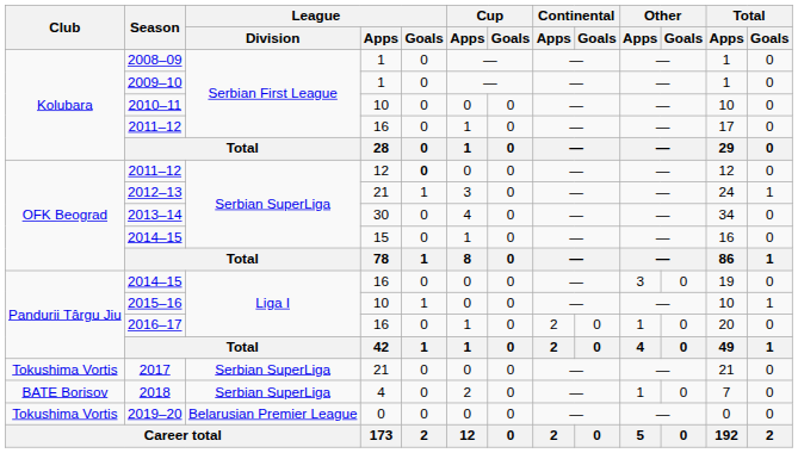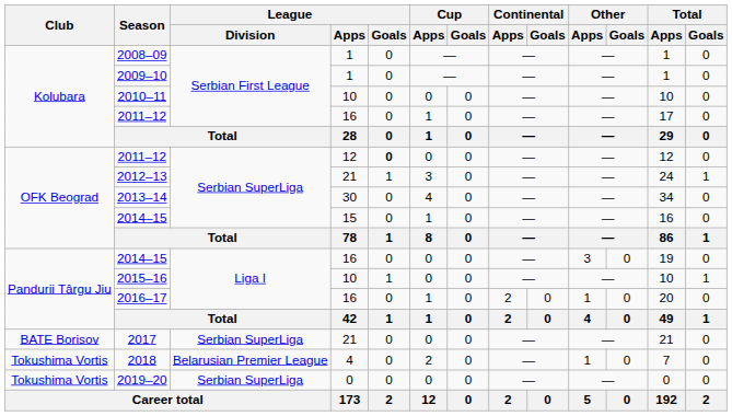 <table class="wikitable" style="text-align:center">
 <tr>
 <th rowspan="2">Club</th>
 <th rowspan="2">Season</th>
 <th colspan="3">League</th>
 <th colspan="2">Cup</th>
 <th colspan="2">Continental</th>
 <th colspan="2">Other</th>
 <th colspan="2">Total</th>
 </tr>
 <tr>
 <th>Division</th>
 <th>Apps</th>
 <th>Goals</th>
 <th>Apps</th>
 <th>Goals</th>
 <th>Apps</th>
 <th>Goals</th>
 <th>Apps</th>
 <th>Goals</th>
 <th>Apps</th>
 <th>Goals</th>
 </tr>
 <tr>
 <td rowspan="5"><a href='#'>Kolubara</a></td>
 <td><a href='#'>2008–09</a></td>
 <td rowspan="4"><a href='#'>Serbian First League</a></td>
 <td>1</td>
 <td>0</td>
 <td colspan="2">—</td>
 <td colspan="2">—</td>
 <td colspan="2">—</td>
 <td>1</td>
 <td>0</td>
 </tr>
 <tr>
 <td><a href='#'>2009–10</a></td>
 <td>1</td>
 <td>0</td>
 <td colspan="2">—</td>
 <td colspan="2">—</td>
 <td colspan="2">—</td>
 <td>1</td>
 <td>0</td>
 </tr>
 <tr>
 <td><a href='#'>2010–11</a></td>
 <td>10</td>
 <td>0</td>
 <td>0</td>
 <td>0</td>
 <td colspan="2">—</td>
 <td colspan="2">—</td>
 <td>10</td>
 <td>0</td>
 </tr>
 <tr>
 <td><a href='#'>2011–12</a></td>
 <td>16</td>
 <td>0</td>
 <td>1</td>
 <td>0</td>
 <td colspan="2">—</td>
 <td colspan="2">—</td>
 <td>17</td>
 <td>0</td>
 </tr>
 <tr>
 <th colspan="2">Total</th>
 <th>28</th>
 <th>0</th>
 <th>1</th>
 <th>0</th>
 <th colspan="2">—</th>
 <th colspan="2">—</th>
 <th>29</th>
 <th>0</th>
 </tr>
 <tr>
 <td rowspan="5"><a href='#'>OFK Beograd</a></td>
 <td><a href='#'>2011–12</a></td>
 <td rowspan="4"><a href='#'>Serbian SuperLiga</a></td>
 <td>12</td>
 <td><strong>0</strong></td>
 <td>0</td>
 <td>0</td>
 <td colspan="2">—</td>
 <td colspan="2">—</td>
 <td>12</td>
 <td>0</td>
 </tr>
 <tr>
 <td><a href='#'>2012–13</a></td>
 <td>21</td>
 <td>1</td>
 <td>3</td>
 <td>0</td>
 <td colspan="2">—</td>
 <td colspan="2">—</td>
 <td>24</td>
 <td>1</td>
 </tr>
 <tr>
 <td><a href='#'>2013–14</a></td>
 <td>30</td>
 <td>0</td>
 <td>4</td>
 <td>0</td>
 <td colspan="2">—</td>
 <td colspan="2">—</td>
 <td>34</td>
 <td>0</td>
 </tr>
 <tr>
 <td><a href='#'>2014–15</a></td>
 <td>15</td>
 <td>0</td>
 <td>1</td>
 <td>0</td>
 <td colspan="2">—</td>
 <td colspan="2">—</td>
 <td>16</td>
 <td>0</td>
 </tr>
 <tr>
 <th colspan="2">Total</th>
 <th>78</th>
 <th>1</th>
 <th>8</th>
 <th>0</th>
 <th colspan="2">—</th>
 <th colspan="2">—</th>
 <th>86</th>
 <th>1</th>
 </tr>
 <tr>
 <td rowspan="4"><a href='#'>Pandurii Târgu Jiu</a></td>
 <td><a href='#'>2014–15</a></td>
 <td rowspan="3"><a href='#'>Liga I</a></td>
 <td>16</td>
 <td>0</td>
 <td>0</td>
 <td>0</td>
 <td colspan="2">—</td>
 <td>3</td>
 <td>0</td>
 <td>19</td>
 <td>0</td>
 </tr>
 <tr>
 <td><a href='#'>2015–16</a></td>
 <td>10</td>
 <td>1</td>
 <td>0</td>
 <td>0</td>
 <td colspan="2">—</td>
 <td colspan="2">—</td>
 <td>10</td>
 <td>1</td>
 </tr>
 <tr>
 <td><a href='#'>2016–17</a></td>
 <td>16</td>
 <td>0</td>
 <td>1</td>
 <td>0</td>
 <td>2</td>
 <td>0</td>
 <td>1</td>
 <td>0</td>
 <td>20</td>
 <td>0</td>
 </tr>
 <tr>
 <th colspan="2">Total</th>
 <th>42</th>
 <th>1</th>
 <th>1</th>
 <th>0</th>
 <th>2</th>
 <th>0</th>
 <th>4</th>
 <th>0</th>
 <th>49</th>
 <th>1</th>
 </tr>
 <tr>
-<td><a href='#'>Tokushima Vortis</a></td>
+<td><a href='#'>BATE Borisov</a></td>
 <td><a href='#'>2017</a></td>
 <td><a href='#'>Serbian SuperLiga</a></td>
 <td>21</td>
 <td>0</td>
 <td>0</td>
 <td>0</td>
 <td colspan="2">—</td>
 <td colspan="2">—</td>
 <td>21</td>
 <td>0</td>
 </tr>
 <tr>
-<td><a href='#'>BATE Borisov</a></td>
+<td><a href='#'>Tokushima Vortis</a></td>
 <td><a href='#'>2018</a></td>
-<td><a href='#'>Serbian SuperLiga</a></td>
+<td><a href='#'>Belarusian Premier League</a></td>
 <td>4</td>
 <td>0</td>
 <td>2</td>
 <td>0</td>
 <td colspan="2">—</td>
 <td>1</td>
 <td>0</td>
 <td>7</td>
 <td>0</td>
 </tr>
 <tr>
 <td><a href='#'>Tokushima Vortis</a></td>
 <td><a href='#'>2019–20</a></td>
-<td><a href='#'>Belarusian Premier League</a></td>
+<td><a href='#'>Serbian SuperLiga</a></td>
 <td>0</td>
 <td>0</td>
 <td>0</td>
 <td>0</td>
 <td colspan="2">—</td>
 <td colspan="2">—</td>
 <td>0</td>
 <td>0</td>
 </tr>
 <tr>
 <th colspan="3">Career total</th>
 <th>173</th>
 <th>2</th>
 <th>12</th>
 <th>0</th>
 <th>2</th>
 <th>0</th>
 <th>5</th>
 <th>0</th>
 <th>192</th>
 <th>2</th>
 </tr>
 </table>
